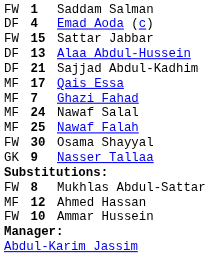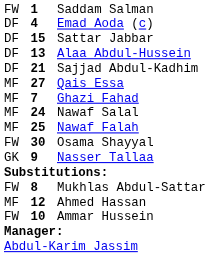 <table style="font-size: 90%" cellspacing="0" cellpadding="0">
 <tr>
 <td colspan="4"></td>
 </tr>
 <tr>
 <th width="25"></th>
 <th width="25"></th>
 </tr>
 <tr>
 <td>FW</td>
 <td><strong>1</strong></td>
 <td> Saddam Salman</td>
 </tr>
 <tr>
 <td>DF</td>
 <td><strong>4</strong></td>
 <td> <a href='#'>Emad Aoda</a> (<a href='#'>c</a>)</td>
 </tr>
 <tr>
-<td>FW</td>
+<td>DF</td>
 <td><strong>15</strong></td>
 <td> Sattar Jabbar</td>
 <td></td>
 </tr>
 <tr>
 <td>DF</td>
 <td><strong>13</strong></td>
 <td> <a href='#'>Alaa Abdul-Hussein</a></td>
 <td></td>
 </tr>
 <tr>
 <td>DF</td>
 <td><strong>21</strong></td>
 <td> Sajjad Abdul-Kadhim</td>
 </tr>
 <tr>
 <td>MF</td>
-<td><strong>17</strong></td>
+<td><strong>27</strong></td>
 <td> <a href='#'>Qais Essa</a></td>
 </tr>
 <tr>
 <td>MF</td>
 <td><strong>7</strong></td>
 <td> <a href='#'>Ghazi Fahad</a></td>
 <td></td>
 <td></td>
 </tr>
 <tr>
 <td>MF</td>
 <td><strong>24</strong></td>
 <td> Nawaf Salal</td>
 </tr>
 <tr>
 <td>MF</td>
 <td><strong>25</strong></td>
 <td> <a href='#'>Nawaf Falah</a></td>
 <td></td>
 <td></td>
 </tr>
 <tr>
 <td>FW</td>
 <td><strong>30</strong></td>
 <td> Osama Shayyal</td>
 <td></td>
 <td></td>
 </tr>
 <tr>
 <td>GK</td>
 <td><strong>9</strong></td>
 <td> <a href='#'>Nasser Tallaa</a></td>
 </tr>
 <tr>
 <td colspan=4><strong>Substitutions:</strong></td>
 </tr>
 <tr>
 <td>FW</td>
 <td><strong>8</strong></td>
 <td> Mukhlas Abdul-Sattar</td>
 <td></td>
 <td></td>
 </tr>
 <tr>
 <td>MF</td>
 <td><strong>12</strong></td>
 <td> Ahmed Hassan</td>
 <td></td>
 <td></td>
 </tr>
 <tr>
 <td>FW</td>
 <td><strong>10</strong></td>
 <td> Ammar Hussein</td>
 <td></td>
 <td></td>
 </tr>
 <tr>
 <td colspan=4><strong>Manager:</strong></td>
 </tr>
 <tr>
 <td colspan="4"> <a href='#'>Abdul-Karim Jassim</a></td>
 </tr>
 </table>
